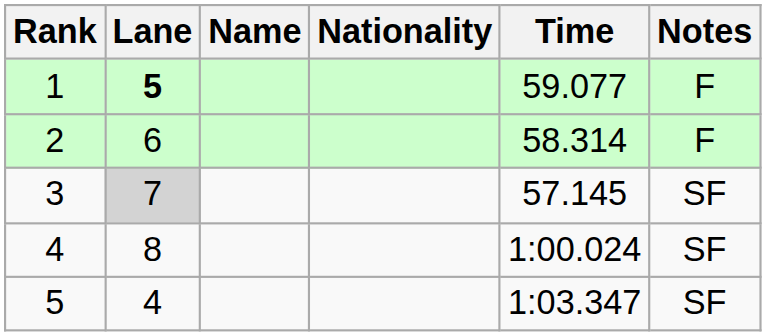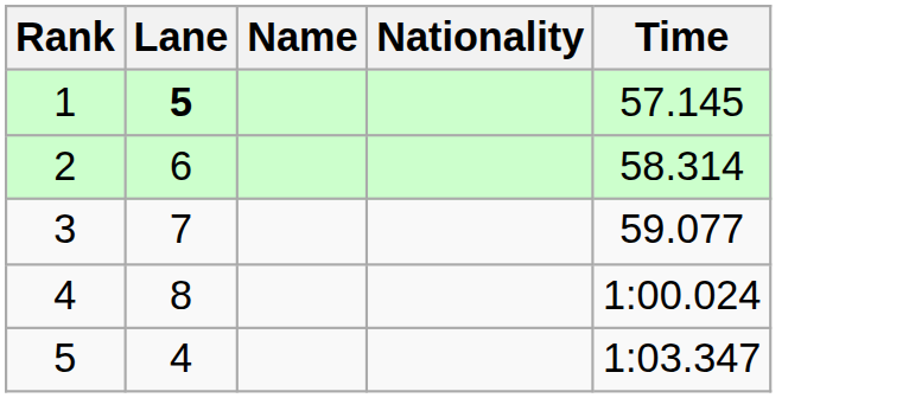 <table class="wikitable sortable" style="text-align:center">
 <tr>
 <th>Rank</th>
 <th>Lane</th>
 <th>Name</th>
 <th>Nationality</th>
 <th>Time</th>
-<th>Notes</th>
 </tr>
 <tr bgcolor=ccffcc>
 <td>1</td>
 <td><strong>5</strong></td>
 <td align=left></td>
 <td align=left></td>
-<td>59.077</td>
-<td>F</td>
+<td>57.145</td>
 </tr>
 <tr bgcolor=ccffcc>
 <td>2</td>
 <td>6</td>
 <td align=left></td>
 <td align=left></td>
 <td>58.314</td>
-<td>F</td>
 </tr>
 <tr>
 <td>3</td>
-<td style="background: lightgrey;">7</td>
+<td>7</td>
 <td align=left></td>
 <td align=left></td>
-<td>57.145</td>
-<td>SF</td>
+<td>59.077</td>
 </tr>
 <tr>
 <td>4</td>
 <td>8</td>
 <td align=left></td>
 <td align=left></td>
 <td>1:00.024</td>
-<td>SF</td>
 </tr>
 <tr>
 <td>5</td>
 <td>4</td>
 <td align=left></td>
 <td align=left></td>
 <td>1:03.347</td>
-<td>SF</td>
 </tr>
 </table>
